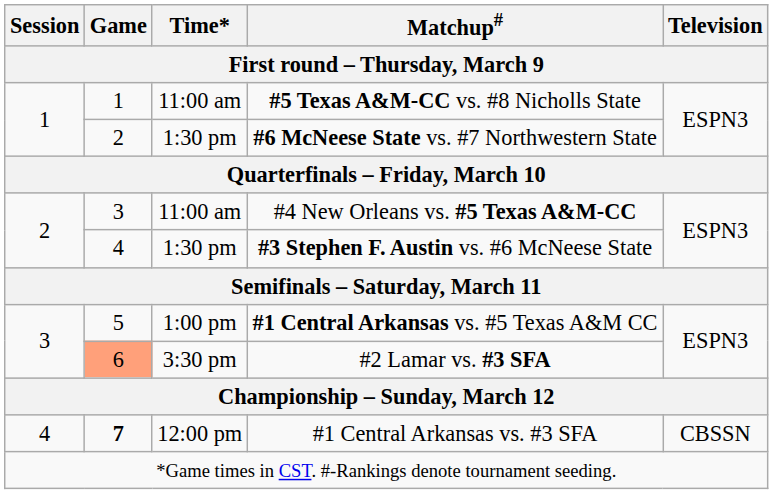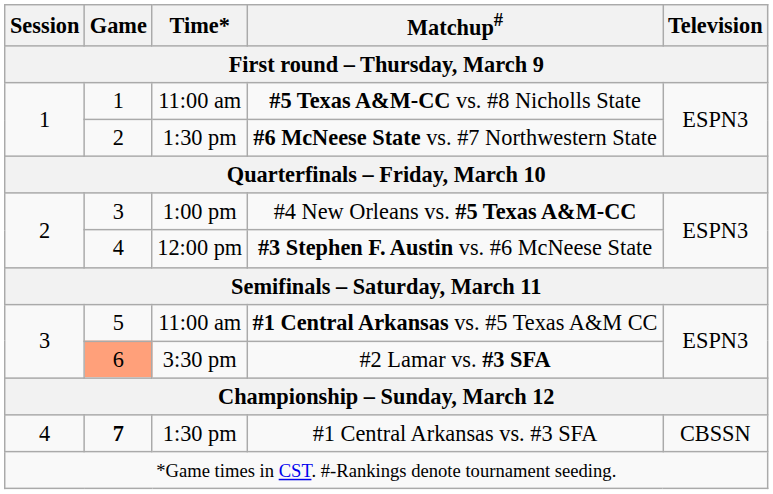 <table class="wikitable" style="font-size: 95%;text-align:center">
 <tr>
 <th>Session</th>
 <th>Game</th>
 <th>Time*</th>
 <th>Matchup<sup>#</sup></th>
 <th>Television</th>
 </tr>
 <tr>
 <th colspan=6>First round – Thursday, March 9</th>
 </tr>
 <tr>
 <td rowspan=2>1</td>
 <td>1</td>
 <td>11:00 am</td>
 <td><strong>#5 Texas A&M-CC</strong> vs. #8 Nicholls State</td>
 <td rowspan=2>ESPN3</td>
 </tr>
 <tr>
 <td>2</td>
 <td>1:30 pm</td>
 <td><strong>#6 McNeese State</strong> vs. #7 Northwestern State</td>
 </tr>
 <tr>
 <th colspan=6>Quarterfinals – Friday, March 10</th>
 </tr>
 <tr>
 <td rowspan=2>2</td>
 <td>3</td>
-<td>11:00 am</td>
+<td>1:00 pm</td>
 <td>#4  New Orleans vs. <strong>#5 Texas A&M-CC</strong></td>
 <td rowspan=2>ESPN3</td>
 </tr>
 <tr>
 <td>4</td>
-<td>1:30 pm</td>
+<td>12:00 pm</td>
 <td><strong>#3  Stephen F. Austin</strong> vs. #6 McNeese State</td>
 </tr>
 <tr>
 <th colspan=7>Semifinals – Saturday, March 11</th>
 </tr>
 <tr>
 <td rowspan=2>3</td>
 <td>5</td>
-<td>1:00 pm</td>
+<td>11:00 am</td>
 <td><strong>#1 Central Arkansas</strong> vs. #5 Texas A&M CC</td>
 <td rowspan=2>ESPN3</td>
 </tr>
 <tr>
 <td style="background: lightsalmon;">6</td>
 <td>3:30 pm</td>
 <td>#2 Lamar vs. <strong>#3 SFA</strong></td>
 </tr>
 <tr>
 <th colspan=7>Championship – Sunday, March 12</th>
 </tr>
 <tr>
 <td>4</td>
 <td><strong>7</strong></td>
-<td>12:00 pm</td>
+<td>1:30 pm</td>
 <td>#1 Central Arkansas vs. #3 SFA</td>
 <td>CBSSN</td>
 </tr>
 <tr>
 <td colspan=6><small>*Game times in <a href='#'>CST</a>. #-Rankings denote tournament seeding.</small></td>
 </tr>
 </table>
